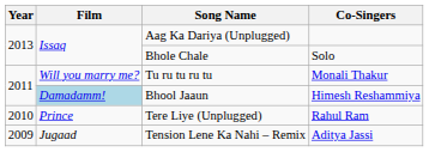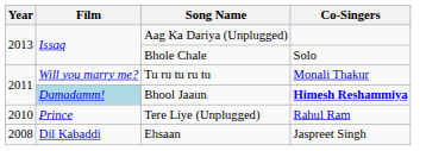 <table class="wikitable">
 <tr>
 <th>Year</th>
 <th>Film</th>
 <th>Song Name</th>
 <th>Co-Singers</th>
 </tr>
 <tr>
 <td rowspan="2">2013</td>
 <td rowspan="2"><em><a href='#'>Issaq</a></em></td>
 <td>Aag Ka Dariya (Unplugged)</td>
 <td></td>
 </tr>
 <tr>
 <td>Bhole Chale</td>
 <td>Solo</td>
 </tr>
 <tr>
 <td rowspan="2">2011</td>
 <td><em><a href='#'>Will you marry me?</a></em></td>
 <td>Tu ru tu ru tu</td>
 <td><a href='#'>Monali Thakur</a></td>
 </tr>
 <tr>
 <td style="background: lightblue;"><em><a href='#'>Damadamm!</a></em></td>
 <td>Bhool Jaaun</td>
-<td><a href='#'>Himesh Reshammiya</a></td>
+<td><strong><a href='#'>Himesh Reshammiya</a></strong></td>
 </tr>
 <tr>
 <td>2010</td>
 <td><em><a href='#'>Prince</a></em></td>
 <td>Tere Liye (Unplugged)</td>
 <td><a href='#'>Rahul Ram</a></td>
 </tr>
 <tr>
-<td>2009</td>
-<td><em>Jugaad</em></td>
-<td>Tension Lene Ka Nahi – Remix</td>
-<td><a href='#'>Aditya Jassi</a></td>
+<td>2008</td>
+<td><a href='#'>Dil Kabaddi</a></td>
+<td>Ehsaan</td>
+<td>Jaspreet Singh</td>
 </tr>
 </table>
